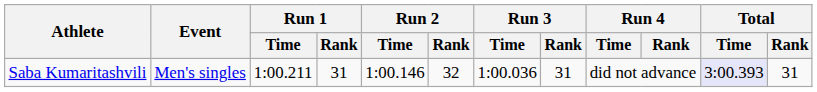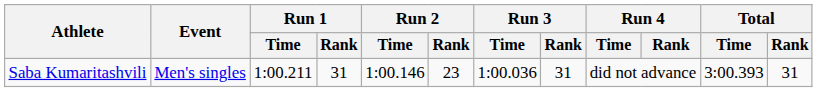 <table class="wikitable" style="font-size:90%">
 <tr>
 <th rowspan="2">Athlete</th>
 <th rowspan="2">Event</th>
 <th colspan=2>Run 1</th>
 <th colspan=2>Run 2</th>
 <th colspan=2>Run 3</th>
 <th colspan=2>Run 4</th>
 <th colspan=2>Total</th>
 </tr>
 <tr style="font-size:95%">
 <th>Time</th>
 <th>Rank</th>
 <th>Time</th>
 <th>Rank</th>
 <th>Time</th>
 <th>Rank</th>
 <th>Time</th>
 <th>Rank</th>
 <th>Time</th>
 <th>Rank</th>
 </tr>
 <tr align=center>
 <td align=left><a href='#'>Saba Kumaritashvili</a></td>
 <td align=left><a href='#'>Men's singles</a></td>
 <td>1:00.211</td>
 <td>31</td>
 <td>1:00.146</td>
-<td>32</td>
+<td>23</td>
 <td>1:00.036</td>
 <td>31</td>
 <td colspan=2>did not advance</td>
-<td style="background: lavender;">3:00.393</td>
+<td>3:00.393</td>
 <td>31</td>
 </tr>
 </table>
